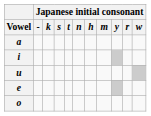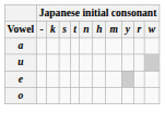 <table class="wikitable">
 <tr>
 <th></th>
 <th colspan="10">Japanese initial consonant</th>
 </tr>
 <tr>
 <th>Vowel</th>
 <th>-</th>
 <th><em>k</em></th>
 <th><em>s</em></th>
 <th><em>t</em></th>
 <th><em>n</em></th>
 <th><em>h</em></th>
 <th><em>m</em></th>
 <th><em>y</em></th>
 <th><em>r</em></th>
 <th><em>w</em></th>
 </tr>
 <tr>
 <th><em>a</em></th>
 <td></td>
 <td></td>
 <td></td>
 <td></td>
 <td></td>
 <td></td>
 <td></td>
 <td></td>
-<td></td>
-<td></td>
-</tr>
-<tr>
-<th><em>i</em></th>
-<td></td>
-<td></td>
-<td></td>
-<td></td>
-<td></td>
-<td></td>
-<td></td>
-<td style="background-color:#ccc"></td>
 <td></td>
 <td></td>
 </tr>
 <tr>
 <th><em>u</em></th>
 <td></td>
 <td></td>
 <td></td>
 <td></td>
 <td></td>
 <td></td>
 <td></td>
 <td></td>
 <td></td>
 <td style="background-color:#ccc"></td>
 </tr>
 <tr>
 <th><em>e</em></th>
 <td></td>
 <td></td>
 <td></td>
 <td></td>
 <td></td>
 <td></td>
 <td></td>
 <td style="background-color:#ccc"></td>
 <td></td>
 <td></td>
 </tr>
 <tr>
 <th><em>o</em></th>
 <td></td>
 <td></td>
 <td></td>
 <td></td>
 <td></td>
 <td></td>
 <td></td>
 <td></td>
 <td></td>
 <td></td>
 </tr>
 </table>
